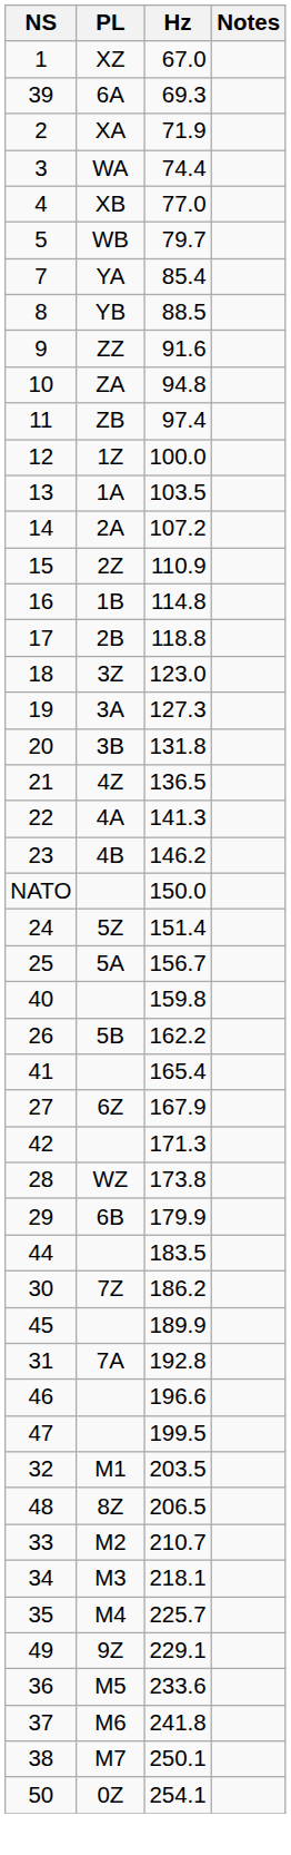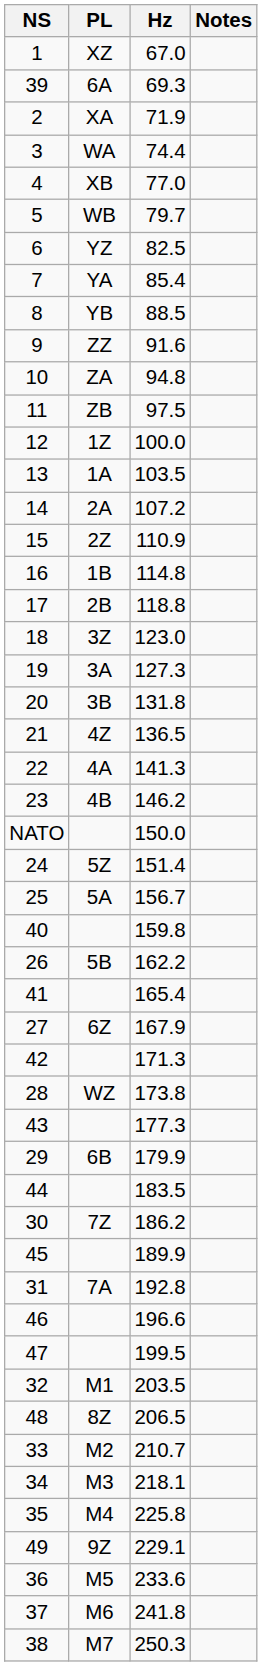 <table class="wikitable sortable floatright">
 <tr>
 <th width=40>NS </th>
 <th width=40>PL</th>
 <th width=40>Hz</th>
 <th width=40>Notes</th>
 </tr>
 <tr>
 <td align="center">1</td>
 <td align="center">XZ</td>
 <td align="right">67.0</td>
 <td></td>
 </tr>
 <tr>
 <td align="center">39</td>
 <td align="center">6A</td>
 <td align="right">69.3</td>
 <td></td>
 </tr>
 <tr>
 <td align="center">2</td>
 <td align="center">XA</td>
 <td align="right">71.9</td>
 <td></td>
 </tr>
 <tr>
 <td align="center">3</td>
 <td align="center">WA</td>
 <td align="right">74.4</td>
 <td></td>
 </tr>
 <tr>
 <td align="center">4</td>
 <td align="center">XB</td>
 <td align="right">77.0</td>
 <td></td>
 </tr>
 <tr>
 <td align="center">5</td>
 <td align="center">WB</td>
 <td align="right">79.7</td>
 <td></td>
 </tr>
 <tr>
+<td align="center">6</td>
+<td align="center">YZ</td>
+<td align="right">82.5</td>
+<td></td>
+</tr>
+<tr>
 <td align="center">7</td>
 <td align="center">YA</td>
 <td align="right">85.4</td>
 <td></td>
 </tr>
 <tr>
 <td align="center">8</td>
 <td align="center">YB</td>
 <td align="right">88.5</td>
 <td></td>
 </tr>
 <tr>
 <td align="center">9</td>
 <td align="center">ZZ</td>
 <td align="right">91.6</td>
 <td></td>
 </tr>
 <tr>
 <td align="center">10</td>
 <td align="center">ZA</td>
 <td align="right">94.8</td>
 <td></td>
 </tr>
 <tr>
 <td align="center">11</td>
 <td align="center">ZB</td>
-<td align="right">97.4</td>
+<td align="right">97.5</td>
 <td></td>
 </tr>
 <tr>
 <td align="center">12</td>
 <td align="center">1Z</td>
 <td align="right">100.0</td>
 <td></td>
 </tr>
 <tr>
 <td align="center">13</td>
 <td align="center">1A</td>
 <td align="right">103.5</td>
 <td></td>
 </tr>
 <tr>
 <td align="center">14</td>
 <td align="center">2A</td>
 <td align="right">107.2</td>
 <td></td>
 </tr>
 <tr>
 <td align="center">15</td>
 <td align="center">2Z</td>
 <td align="right">110.9</td>
 <td></td>
 </tr>
 <tr>
 <td align="center">16</td>
 <td align="center">1B</td>
 <td align="right">114.8</td>
 <td></td>
 </tr>
 <tr>
 <td align="center">17</td>
 <td align="center">2B</td>
 <td align="right">118.8</td>
 <td></td>
 </tr>
 <tr>
 <td align="center">18</td>
 <td align="center">3Z</td>
 <td align="right">123.0</td>
 <td></td>
 </tr>
 <tr>
 <td align="center">19</td>
 <td align="center">3A</td>
 <td align="right">127.3</td>
 <td></td>
 </tr>
 <tr>
 <td align="center">20</td>
 <td align="center">3B</td>
 <td align="right">131.8</td>
 <td></td>
 </tr>
 <tr>
 <td align="center">21</td>
 <td align="center">4Z</td>
 <td align="right">136.5</td>
 <td></td>
 </tr>
 <tr>
 <td align="center">22</td>
 <td align="center">4A</td>
 <td align="right">141.3</td>
 <td></td>
 </tr>
 <tr>
 <td align="center">23</td>
 <td align="center">4B</td>
 <td align="right">146.2</td>
 <td></td>
 </tr>
 <tr>
 <td align="center">NATO</td>
 <td></td>
 <td align="right">150.0</td>
 <td></td>
 </tr>
 <tr>
 <td align="center">24</td>
 <td align="center">5Z</td>
 <td align="right">151.4</td>
 <td></td>
 </tr>
 <tr>
 <td align="center">25</td>
 <td align="center">5A</td>
 <td align="right">156.7</td>
 <td></td>
 </tr>
 <tr>
 <td align="center">40</td>
 <td></td>
 <td align="right">159.8</td>
 <td></td>
 </tr>
 <tr>
 <td align="center">26</td>
 <td align="center">5B</td>
 <td align="right">162.2</td>
 <td></td>
 </tr>
 <tr>
 <td align="center">41</td>
 <td></td>
 <td align="right">165.4</td>
 <td></td>
 </tr>
 <tr>
 <td align="center">27</td>
 <td align="center">6Z</td>
 <td align="right">167.9</td>
 <td></td>
 </tr>
 <tr>
 <td align="center">42</td>
 <td></td>
 <td align="right">171.3</td>
 <td></td>
 </tr>
 <tr>
 <td align="center">28</td>
 <td align="center">WZ</td>
 <td align="right">173.8</td>
 <td></td>
 </tr>
 <tr>
+<td align="center">43</td>
+<td></td>
+<td align="right">177.3</td>
+<td></td>
+</tr>
+<tr>
 <td align="center">29</td>
 <td align="center">6B</td>
 <td align="right">179.9</td>
 <td></td>
 </tr>
 <tr>
 <td align="center">44</td>
 <td></td>
 <td align="right">183.5</td>
 <td></td>
 </tr>
 <tr>
 <td align="center">30</td>
 <td align="center">7Z</td>
 <td align="right">186.2</td>
 <td></td>
 </tr>
 <tr>
 <td align="center">45</td>
 <td></td>
 <td align="right">189.9</td>
 <td></td>
 </tr>
 <tr>
 <td align="center">31</td>
 <td align="center">7A</td>
 <td align="right">192.8</td>
 <td></td>
 </tr>
 <tr>
 <td align="center">46</td>
 <td></td>
 <td align="right">196.6</td>
 <td></td>
 </tr>
 <tr>
 <td align="center">47</td>
 <td></td>
 <td align="right">199.5</td>
 <td></td>
 </tr>
 <tr>
 <td align="center">32</td>
 <td align="center">M1</td>
 <td align="right">203.5</td>
 <td></td>
 </tr>
 <tr>
 <td align="center">48</td>
 <td align="center">8Z</td>
 <td align="right">206.5</td>
 <td></td>
 </tr>
 <tr>
 <td align="center">33</td>
 <td align="center">M2</td>
 <td align="right">210.7</td>
 <td></td>
 </tr>
 <tr>
 <td align="center">34</td>
 <td align="center">M3</td>
 <td align="right">218.1</td>
 <td></td>
 </tr>
 <tr>
 <td align="center">35</td>
 <td align="center">M4</td>
-<td align="right">225.7</td>
+<td align="right">225.8</td>
 <td></td>
 </tr>
 <tr>
 <td align="center">49</td>
 <td align="center">9Z</td>
 <td align="right">229.1</td>
 <td></td>
 </tr>
 <tr>
 <td align="center">36</td>
 <td align="center">M5</td>
 <td align="right">233.6</td>
 <td></td>
 </tr>
 <tr>
 <td align="center">37</td>
 <td align="center">M6</td>
 <td align="right">241.8</td>
 <td></td>
 </tr>
 <tr>
 <td align="center">38</td>
 <td align="center">M7</td>
-<td align="right">250.1</td>
-<td></td>
-</tr>
-<tr>
-<td align="center">50</td>
-<td align="center">0Z</td>
-<td align="right">254.1</td>
+<td align="right">250.3</td>
 <td></td>
 </tr>
 </table>
